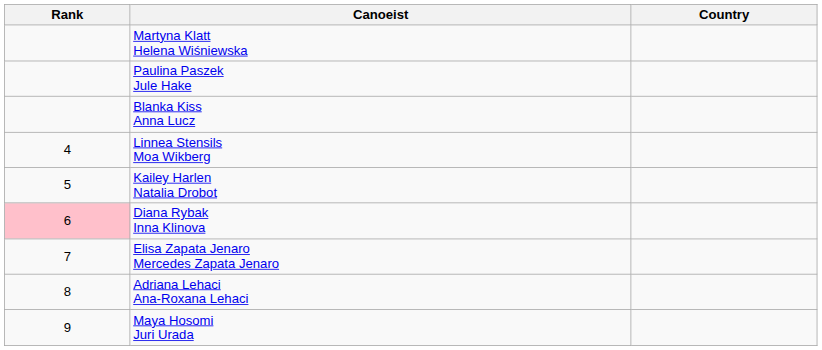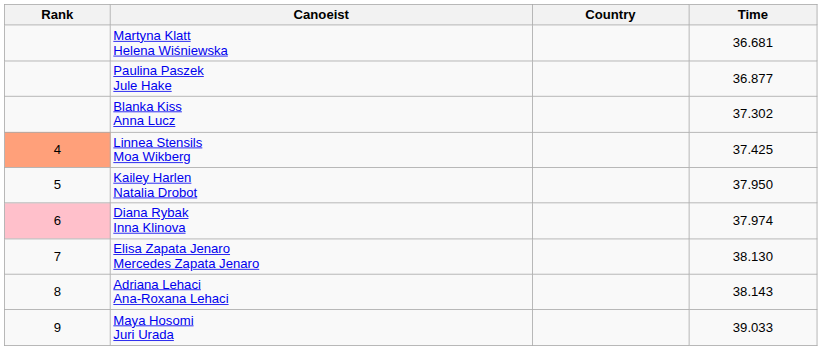 <table class="wikitable" style="text-align:center;width: 50%">
 <tr>
 <th>Rank</th>
 <th>Canoeist</th>
 <th>Country</th>
+<th>Time</th>
 </tr>
 <tr>
 <td></td>
 <td align="left"><a href='#'>Martyna Klatt</a><br><a href='#'>Helena Wiśniewska</a></td>
 <td align="left"></td>
+<td>36.681</td>
 </tr>
 <tr>
 <td></td>
 <td align="left"><a href='#'>Paulina Paszek</a><br><a href='#'>Jule Hake</a></td>
 <td align="left"></td>
+<td>36.877</td>
 </tr>
 <tr>
 <td></td>
 <td align="left"><a href='#'>Blanka Kiss</a><br><a href='#'>Anna Lucz</a></td>
 <td align="left"></td>
+<td>37.302</td>
 </tr>
 <tr>
-<td>4</td>
+<td style="background: lightsalmon;">4</td>
 <td align="left"><a href='#'>Linnea Stensils</a><br><a href='#'>Moa Wikberg</a></td>
 <td align="left"></td>
+<td>37.425</td>
 </tr>
 <tr>
 <td>5</td>
 <td align="left"><a href='#'>Kailey Harlen</a><br><a href='#'>Natalia Drobot</a></td>
 <td align="left"></td>
+<td>37.950</td>
 </tr>
 <tr>
 <td style="background: pink;">6</td>
 <td align="left"><a href='#'>Diana Rybak</a><br><a href='#'>Inna Klinova</a></td>
 <td align="left"></td>
+<td>37.974</td>
 </tr>
 <tr>
 <td>7</td>
 <td align="left"><a href='#'>Elisa Zapata Jenaro</a><br><a href='#'>Mercedes Zapata Jenaro</a></td>
 <td align="left"></td>
+<td>38.130</td>
 </tr>
 <tr>
 <td>8</td>
 <td align="left"><a href='#'>Adriana Lehaci</a><br><a href='#'>Ana-Roxana Lehaci</a></td>
 <td align="left"></td>
+<td>38.143</td>
 </tr>
 <tr>
 <td>9</td>
 <td align="left"><a href='#'>Maya Hosomi</a><br><a href='#'>Juri Urada</a></td>
 <td align="left"></td>
+<td>39.033</td>
 </tr>
 </table>
